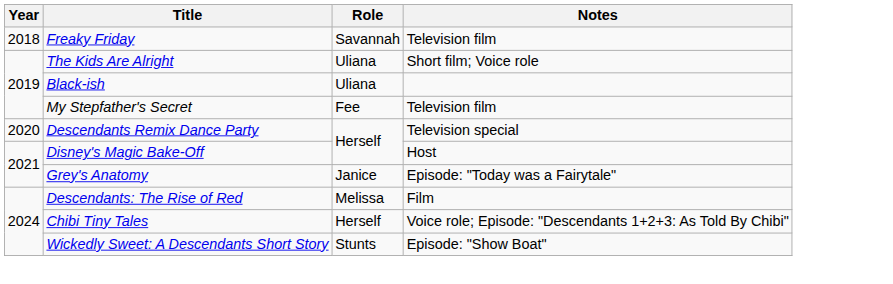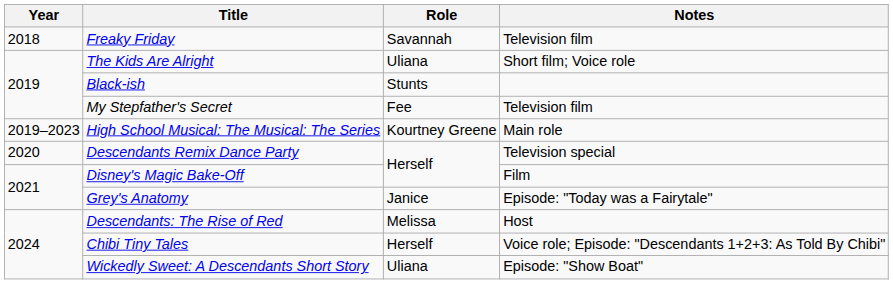 <table class="wikitable sortable">
 <tr>
 <th>Year</th>
 <th>Title</th>
 <th>Role</th>
 <th class="unsortable">Notes</th>
 </tr>
 <tr>
 <td>2018</td>
 <td><em><a href='#'>Freaky Friday</a></em></td>
 <td>Savannah</td>
 <td>Television film</td>
 </tr>
 <tr>
 <td rowspan="3">2019</td>
 <td><em><a href='#'>The Kids Are Alright</a></em></td>
 <td>Uliana</td>
 <td>Short film; Voice role</td>
 </tr>
 <tr>
 <td><em><a href='#'>Black-ish</a></em></td>
-<td>Uliana</td>
+<td>Stunts</td>
 <td></td>
 </tr>
 <tr>
 <td><em>My Stepfather's Secret</em></td>
 <td>Fee</td>
 <td>Television film</td>
+</tr>
+<tr>
+<td>2019–2023</td>
+<td><em><a href='#'>High School Musical: The Musical: The Series</a></em></td>
+<td>Kourtney Greene</td>
+<td>Main role</td>
 </tr>
 <tr>
 <td>2020</td>
 <td><em><a href='#'>Descendants Remix Dance Party</a></em></td>
 <td rowspan="2">Herself</td>
 <td>Television special</td>
 </tr>
 <tr>
 <td rowspan="2">2021</td>
 <td><em><a href='#'>Disney's Magic Bake-Off</a></em></td>
-<td>Host</td>
+<td>Film</td>
 </tr>
 <tr>
 <td><em><a href='#'>Grey's Anatomy</a></em></td>
 <td>Janice</td>
 <td>Episode: "Today was a Fairytale"</td>
 </tr>
 <tr>
 <td rowspan="3">2024</td>
 <td><em><a href='#'>Descendants: The Rise of Red</a></em></td>
 <td>Melissa</td>
-<td>Film</td>
+<td>Host</td>
 </tr>
 <tr>
 <td><em><a href='#'>Chibi Tiny Tales</a></em></td>
 <td>Herself</td>
 <td>Voice role; Episode: "Descendants 1+2+3: As Told By Chibi"</td>
 </tr>
 <tr>
 <td><em><a href='#'>Wickedly Sweet: A Descendants Short Story</a></em></td>
-<td>Stunts</td>
+<td>Uliana</td>
 <td>Episode: "Show Boat"</td>
 </tr>
 </table>
